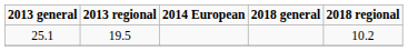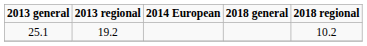 <table class="wikitable" style="text-align:center">
 <tr>
 <td><strong>2013 general</strong></td>
 <td><strong>2013 regional</strong></td>
 <td><strong>2014 European</strong></td>
 <td><strong>2018 general</strong></td>
 <td><strong>2018 regional</strong></td>
 </tr>
 <tr>
 <td>25.1</td>
-<td>19.5</td>
+<td>19.2</td>
 <td></td>
 <td></td>
 <td>10.2</td>
 </tr>
 <tr>
 </tr>
 </table>
